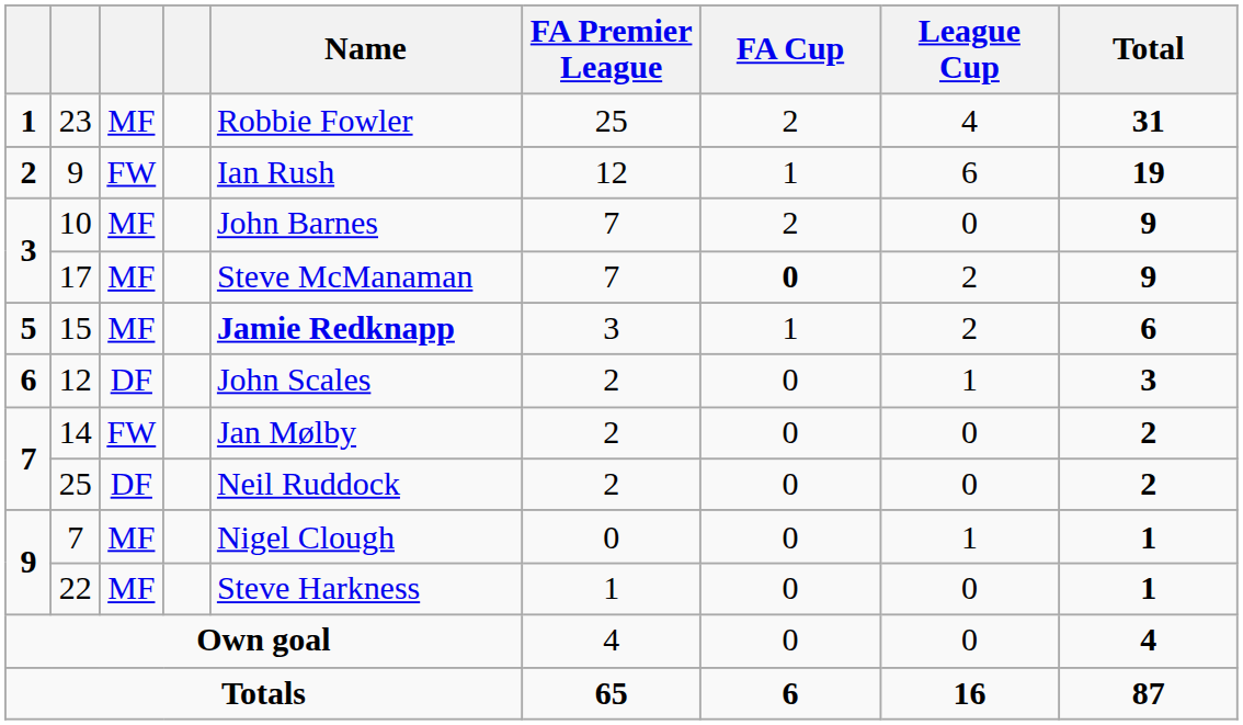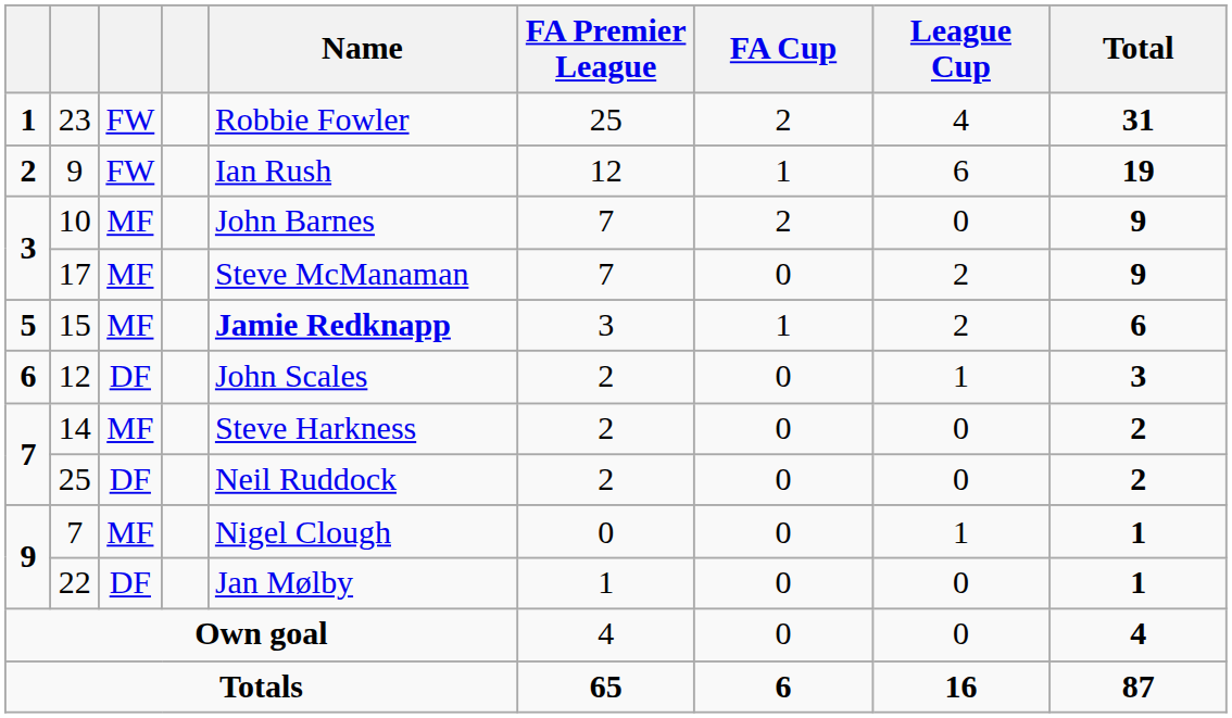 <table class="wikitable" style="text-align:center">
 <tr>
 <th width=15></th>
 <th width=15></th>
 <th width=15></th>
 <th width=15></th>
 <th width=145>Name</th>
 <th width=80><a href='#'>FA Premier League</a></th>
 <th width=80><a href='#'>FA Cup</a></th>
 <th width=80><a href='#'>League Cup</a></th>
 <th width=80>Total</th>
 </tr>
 <tr>
 <td><strong>1</strong></td>
 <td>23</td>
-<td><a href='#'>MF</a></td>
+<td><a href='#'>FW</a></td>
 <td></td>
 <td align=left><a href='#'>Robbie Fowler</a></td>
 <td>25</td>
 <td>2</td>
 <td>4</td>
 <td><strong>31</strong></td>
 </tr>
 <tr>
 <td><strong>2</strong></td>
 <td>9</td>
 <td><a href='#'>FW</a></td>
 <td></td>
 <td align=left><a href='#'>Ian Rush</a></td>
 <td>12</td>
 <td>1</td>
 <td>6</td>
 <td><strong>19</strong></td>
 </tr>
 <tr>
 <td rowspan=2><strong>3</strong></td>
 <td>10</td>
 <td><a href='#'>MF</a></td>
 <td></td>
 <td align=left><a href='#'>John Barnes</a></td>
 <td>7</td>
 <td>2</td>
 <td>0</td>
 <td><strong>9</strong></td>
 </tr>
 <tr>
 <td>17</td>
 <td><a href='#'>MF</a></td>
 <td></td>
 <td align=left><a href='#'>Steve McManaman</a></td>
 <td>7</td>
-<td><strong>0</strong></td>
+<td>0</td>
 <td>2</td>
 <td><strong>9</strong></td>
 </tr>
 <tr>
 <td><strong>5</strong></td>
 <td>15</td>
 <td><a href='#'>MF</a></td>
 <td></td>
 <td align=left><strong><a href='#'>Jamie Redknapp</a></strong></td>
 <td>3</td>
 <td>1</td>
 <td>2</td>
 <td><strong>6</strong></td>
 </tr>
 <tr>
 <td><strong>6</strong></td>
 <td>12</td>
 <td><a href='#'>DF</a></td>
 <td></td>
 <td align=left><a href='#'>John Scales</a></td>
 <td>2</td>
 <td>0</td>
 <td>1</td>
 <td><strong>3</strong></td>
 </tr>
 <tr>
 <td rowspan=2><strong>7</strong></td>
 <td>14</td>
-<td><a href='#'>FW</a></td>
+<td><a href='#'>MF</a></td>
 <td></td>
-<td align=left><a href='#'>Jan Mølby</a></td>
+<td align=left><a href='#'>Steve Harkness</a></td>
 <td>2</td>
 <td>0</td>
 <td>0</td>
 <td><strong>2</strong></td>
 </tr>
 <tr>
 <td>25</td>
 <td><a href='#'>DF</a></td>
 <td></td>
 <td align=left><a href='#'>Neil Ruddock</a></td>
 <td>2</td>
 <td>0</td>
 <td>0</td>
 <td><strong>2</strong></td>
 </tr>
 <tr>
 <td rowspan=2><strong>9</strong></td>
 <td>7</td>
 <td><a href='#'>MF</a></td>
 <td></td>
 <td align=left><a href='#'>Nigel Clough</a></td>
 <td>0</td>
 <td>0</td>
 <td>1</td>
 <td><strong>1</strong></td>
 </tr>
 <tr>
 <td>22</td>
-<td><a href='#'>MF</a></td>
+<td><a href='#'>DF</a></td>
 <td></td>
-<td align=left><a href='#'>Steve Harkness</a></td>
+<td align=left><a href='#'>Jan Mølby</a></td>
 <td>1</td>
 <td>0</td>
 <td>0</td>
 <td><strong>1</strong></td>
 </tr>
 <tr>
 <td colspan=5><strong>Own goal</strong></td>
 <td>4</td>
 <td>0</td>
 <td>0</td>
 <td><strong>4</strong></td>
 </tr>
 <tr>
 <td colspan=5><strong>Totals</strong></td>
 <td><strong>65</strong></td>
 <td><strong>6</strong></td>
 <td><strong>16</strong></td>
 <td><strong>87</strong></td>
 </tr>
 </table>
